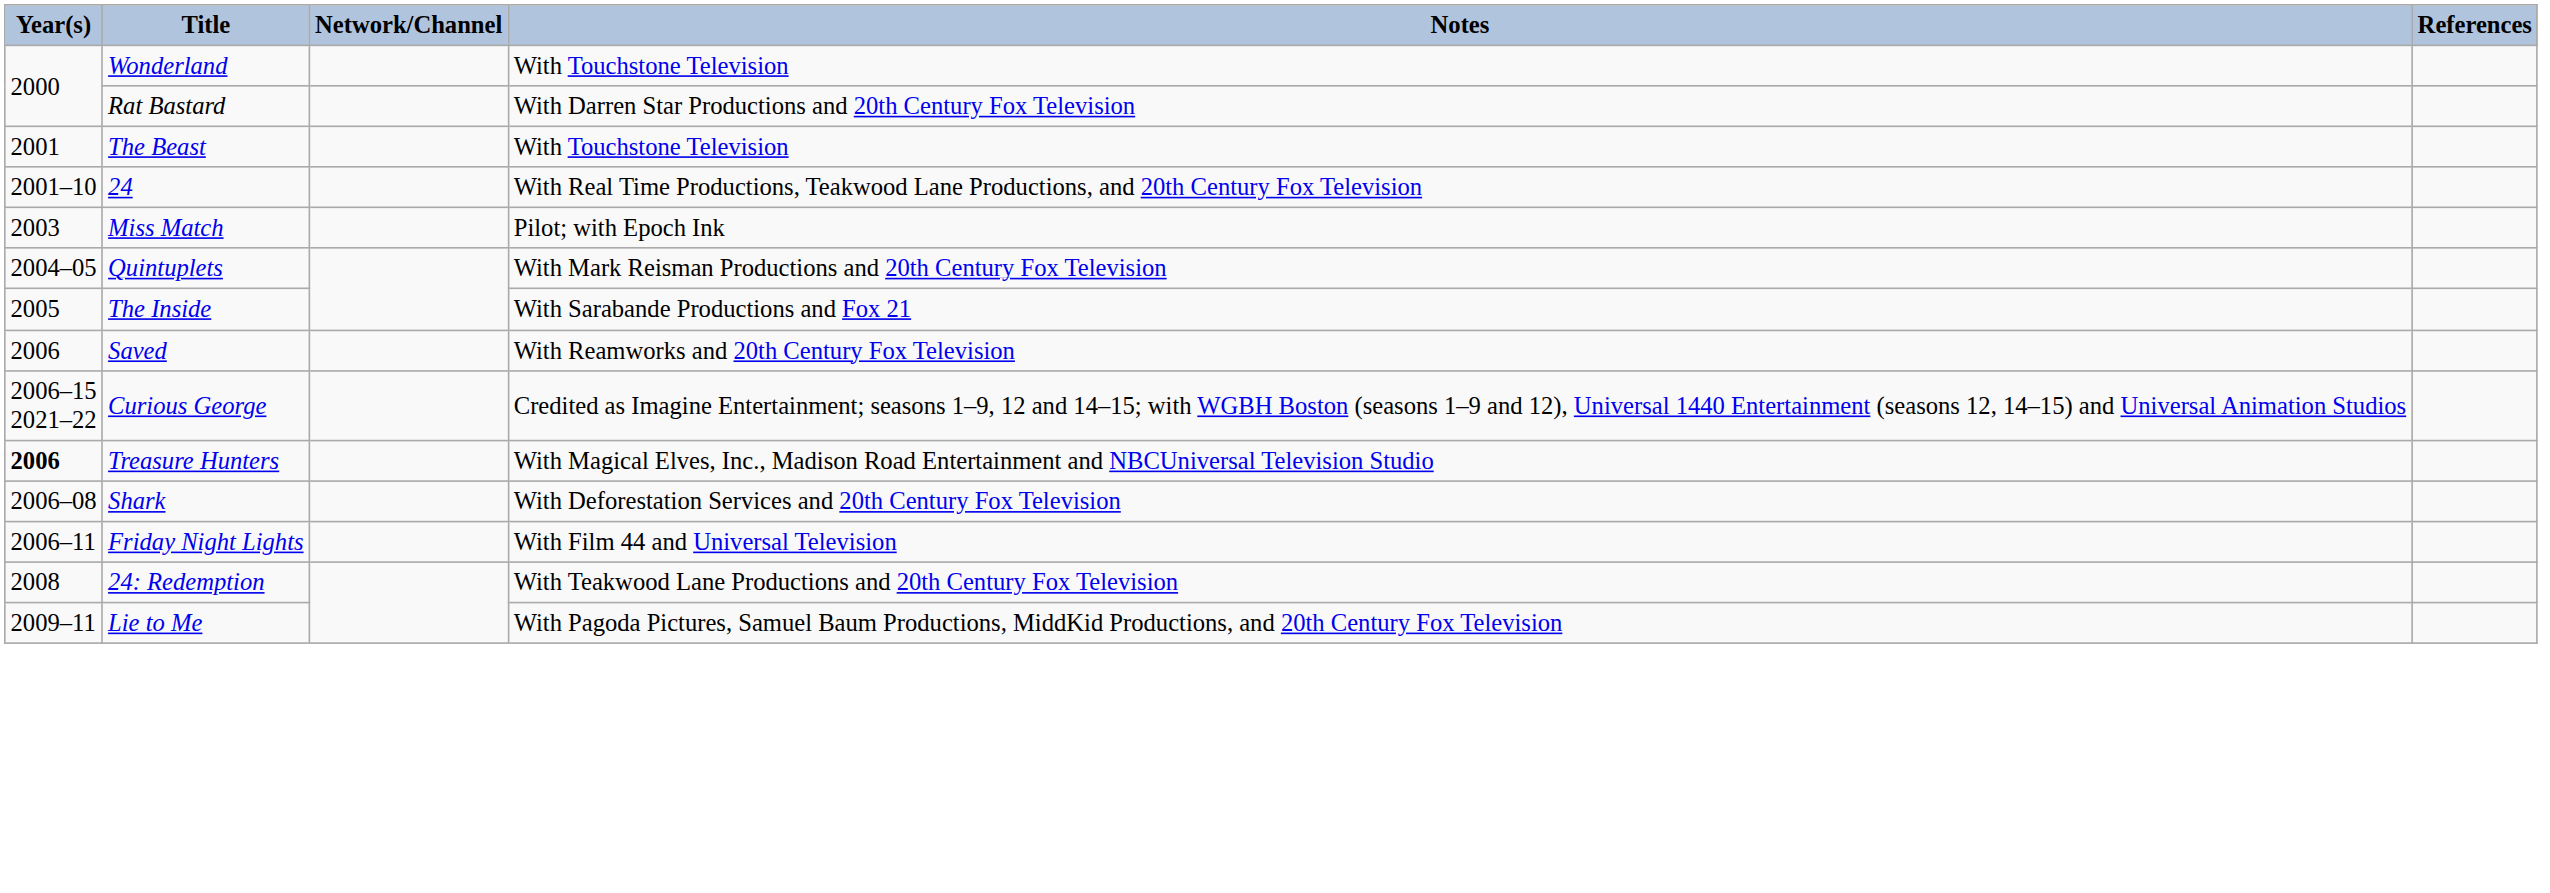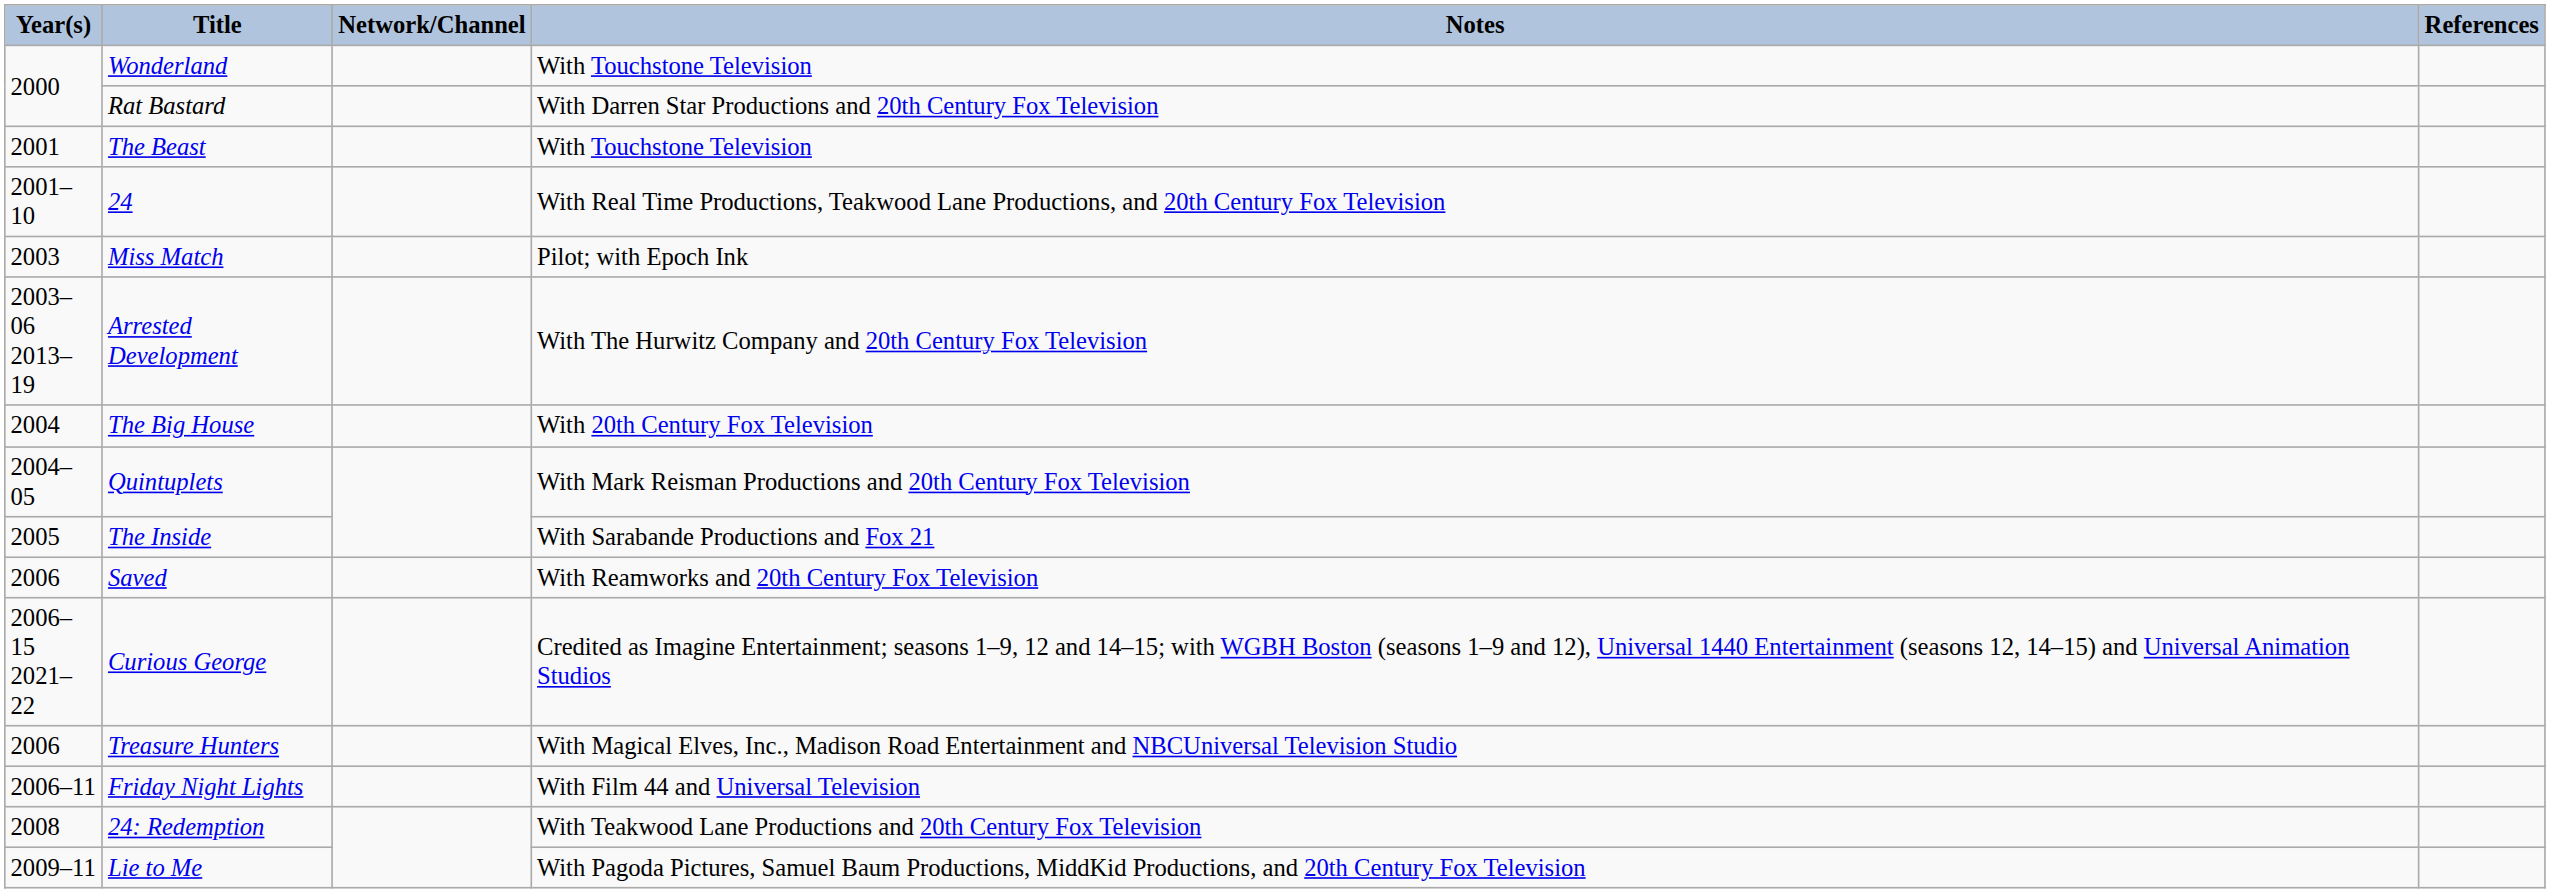 <table class="wikitable" style="font-size:95%;">
 <tr style="text-align:left;">
 <th style="background:#B0C4DE;">Year(s)</th>
 <th style="background:#B0C4DE;">Title</th>
 <th style="background:#B0C4DE;">Network/Channel</th>
 <th style="background:#B0C4DE;">Notes</th>
 <th style="background:#B0C4DE;">References</th>
 </tr>
 <tr>
 <td rowspan="2">2000</td>
 <td><em><a href='#'>Wonderland</a></em></td>
 <td></td>
 <td>With <a href='#'>Touchstone Television</a></td>
 <td></td>
 </tr>
 <tr>
 <td><em>Rat Bastard</em></td>
 <td></td>
 <td>With Darren Star Productions and <a href='#'>20th Century Fox Television</a></td>
 <td></td>
 </tr>
 <tr>
 <td>2001</td>
 <td><em><a href='#'>The Beast</a></em></td>
 <td></td>
 <td>With <a href='#'>Touchstone Television</a></td>
 <td></td>
 </tr>
 <tr>
 <td>2001–10</td>
 <td><em><a href='#'>24</a></em></td>
 <td></td>
 <td>With Real Time Productions, Teakwood Lane Productions, and <a href='#'>20th Century Fox Television</a></td>
 <td></td>
 </tr>
 <tr>
 <td>2003</td>
 <td><em><a href='#'>Miss Match</a></em></td>
 <td></td>
 <td>Pilot; with Epoch Ink</td>
 <td></td>
 </tr>
 <tr>
+<td>2003–06<br>2013–19</td>
+<td><em><a href='#'>Arrested Development</a></em></td>
+<td></td>
+<td>With The Hurwitz Company and <a href='#'>20th Century Fox Television</a></td>
+<td></td>
+</tr>
+<tr>
+<td>2004</td>
+<td><em><a href='#'>The Big House</a></em></td>
+<td></td>
+<td>With <a href='#'>20th Century Fox Television</a></td>
+<td></td>
+</tr>
+<tr>
 <td>2004–05</td>
 <td><em><a href='#'>Quintuplets</a></em></td>
 <td rowspan="2"></td>
 <td>With Mark Reisman Productions and <a href='#'>20th Century Fox Television</a></td>
 <td></td>
 </tr>
 <tr>
 <td>2005</td>
 <td><em><a href='#'>The Inside</a></em></td>
 <td>With Sarabande Productions and <a href='#'>Fox 21</a></td>
 <td></td>
 </tr>
 <tr>
 <td>2006</td>
 <td><em><a href='#'>Saved</a></em></td>
 <td></td>
 <td>With Reamworks and <a href='#'>20th Century Fox Television</a></td>
 <td></td>
 </tr>
 <tr>
 <td>2006–15<br>2021–22</td>
 <td><em><a href='#'>Curious George</a></em></td>
 <td></td>
 <td>Credited as Imagine Entertainment; seasons 1–9, 12 and 14–15; with <a href='#'>WGBH Boston</a> (seasons 1–9 and 12), <a href='#'>Universal 1440 Entertainment</a> (seasons 12, 14–15) and <a href='#'>Universal Animation Studios</a></td>
 <td></td>
 </tr>
 <tr>
-<td><strong>2006</strong></td>
+<td>2006</td>
 <td><em><a href='#'>Treasure Hunters</a></em></td>
 <td></td>
 <td>With Magical Elves, Inc., Madison Road Entertainment and <a href='#'>NBCUniversal Television Studio</a></td>
-<td></td>
-</tr>
-<tr>
-<td>2006–08</td>
-<td><em><a href='#'>Shark</a></em></td>
-<td></td>
-<td>With Deforestation Services and <a href='#'>20th Century Fox Television</a></td>
 <td></td>
 </tr>
 <tr>
 <td>2006–11</td>
 <td><em><a href='#'>Friday Night Lights</a></em></td>
 <td></td>
 <td>With Film 44 and <a href='#'>Universal Television</a></td>
 <td></td>
 </tr>
 <tr>
 <td>2008</td>
 <td><em><a href='#'>24: Redemption</a></em></td>
 <td rowspan="2"></td>
 <td>With Teakwood Lane Productions and <a href='#'>20th Century Fox Television</a></td>
 <td></td>
 </tr>
 <tr>
 <td>2009–11</td>
 <td><em><a href='#'>Lie to Me</a></em></td>
 <td>With Pagoda Pictures, Samuel Baum Productions, MiddKid Productions, and <a href='#'>20th Century Fox Television</a></td>
 <td></td>
 </tr>
 </table>
